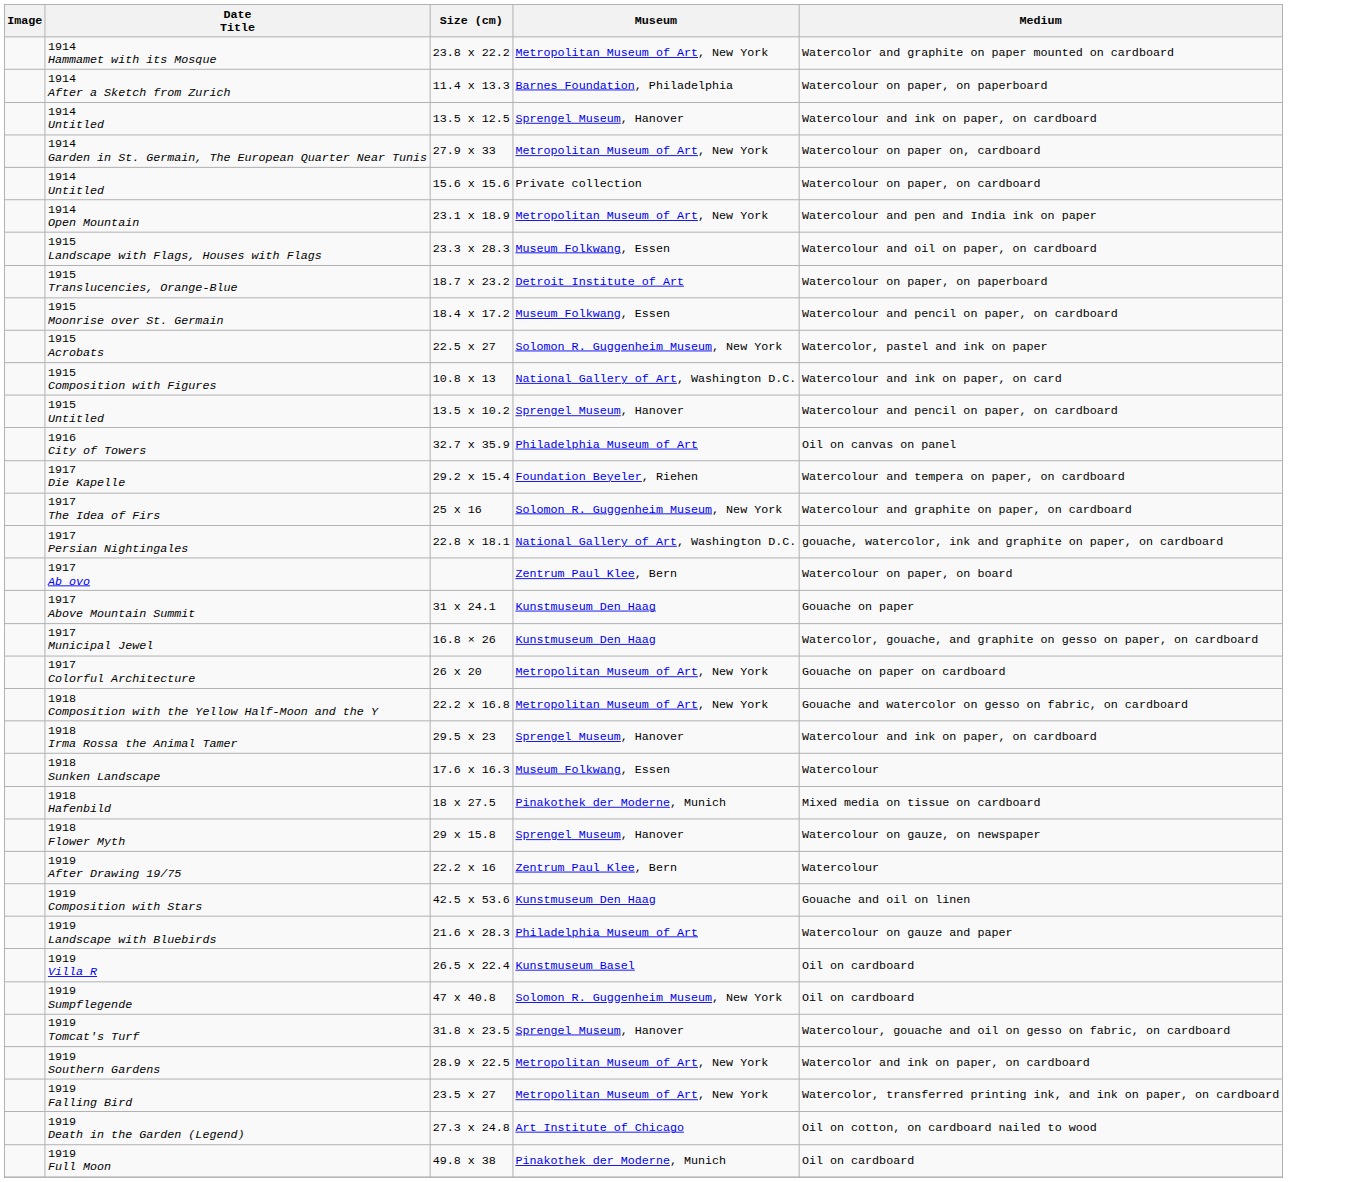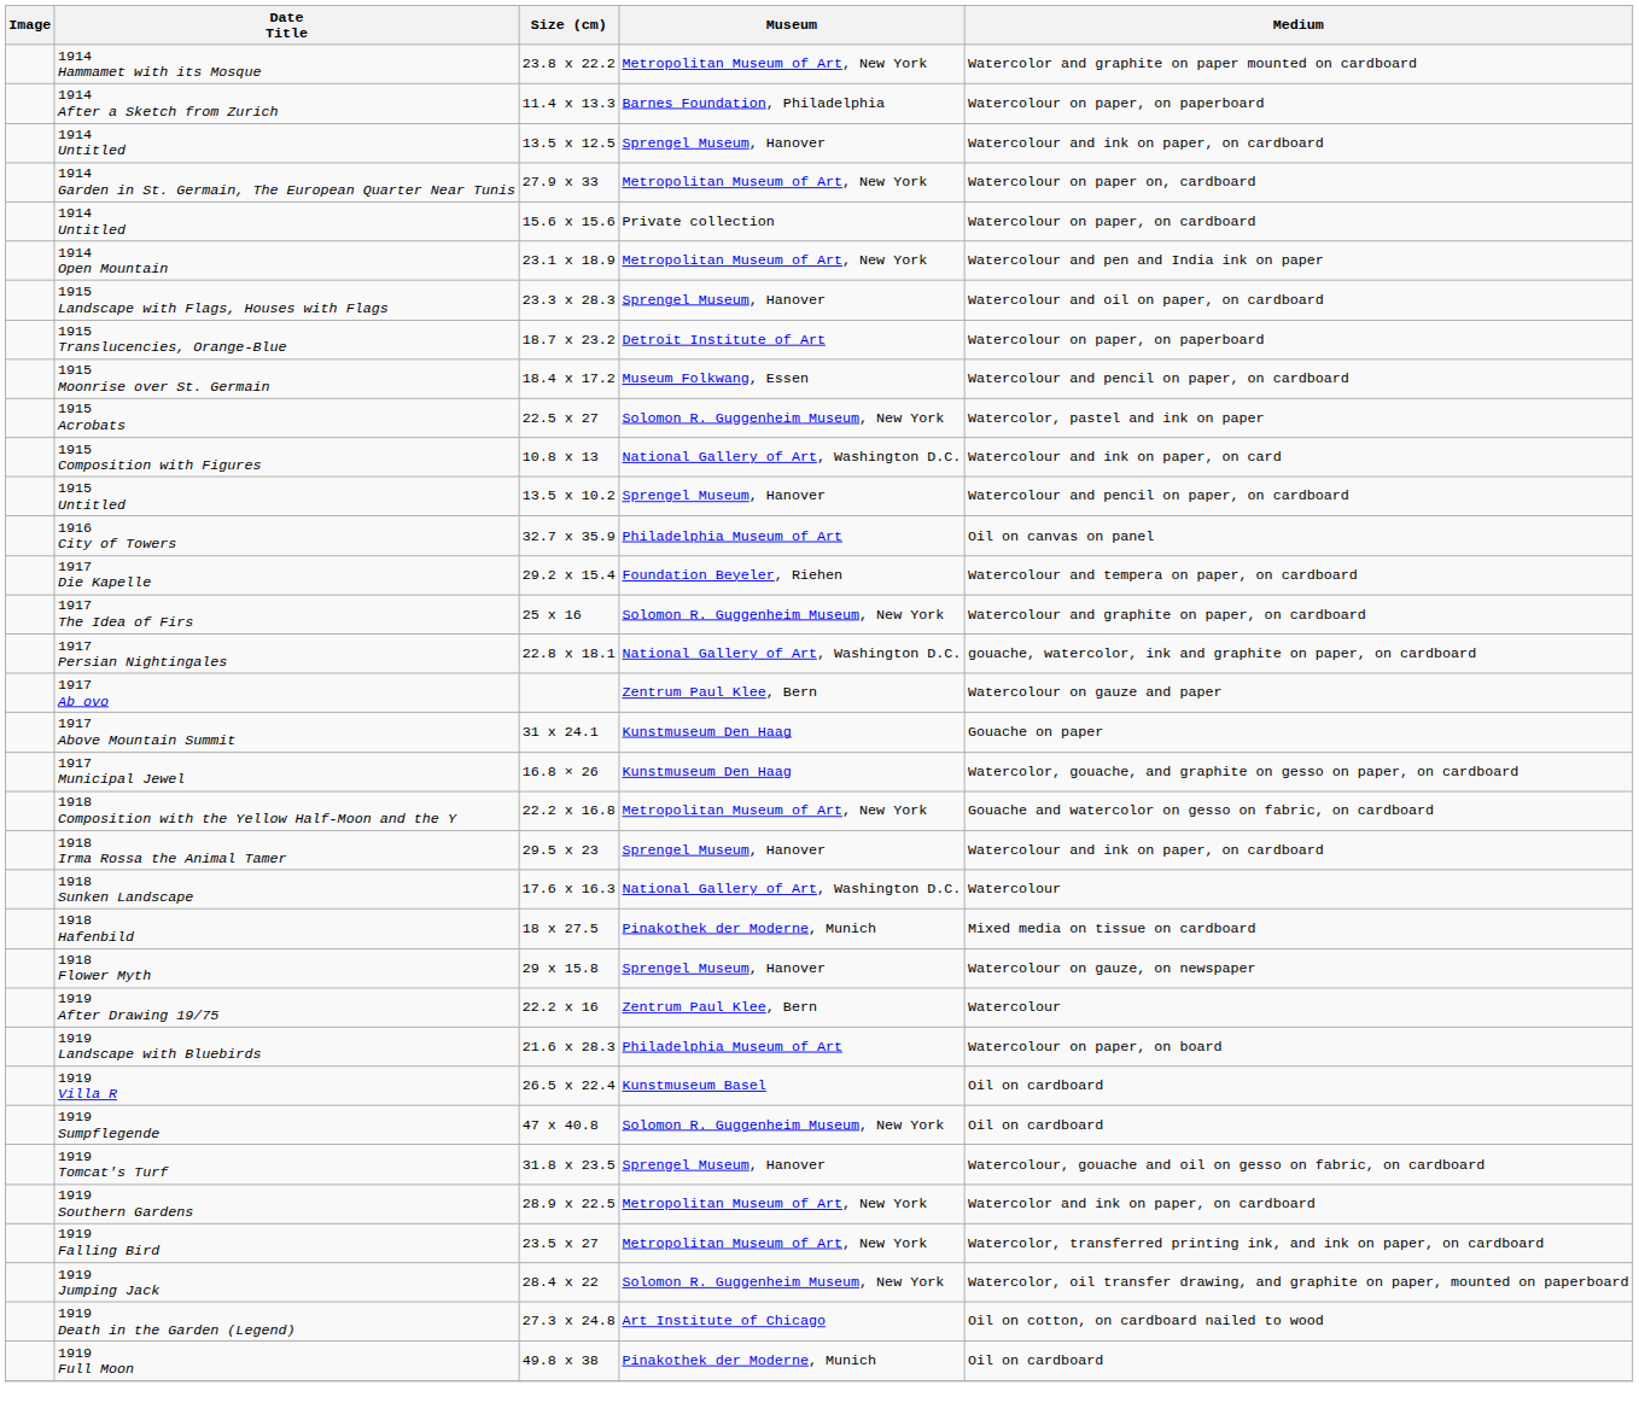 <table class="wikitable sortable" style="text-align:left;">
 <tr>
 <th>Image</th>
 <th>Date<br>Title</th>
 <th>Size (cm)</th>
 <th>Museum</th>
 <th>Medium</th>
 </tr>
 <tr>
 <td></td>
 <td>1914<br><em>Hammamet with its Mosque</em></td>
 <td>23.8 x 22.2</td>
 <td><a href='#'>Metropolitan Museum of Art</a>, New York</td>
 <td>Watercolor and graphite on paper mounted on cardboard</td>
 </tr>
 <tr>
 <td></td>
 <td>1914<br><em>After a Sketch from Zurich</em></td>
 <td>11.4 x 13.3</td>
 <td><a href='#'>Barnes Foundation</a>, Philadelphia</td>
 <td>Watercolour on paper, on paperboard</td>
 </tr>
 <tr>
 <td></td>
 <td>1914<br><em>Untitled</em></td>
 <td>13.5 x 12.5</td>
 <td><a href='#'>Sprengel Museum</a>, Hanover</td>
 <td>Watercolour and ink on paper, on cardboard</td>
 </tr>
 <tr>
 <td></td>
 <td>1914<br><em>Garden in St. Germain, The European Quarter Near Tunis</em></td>
 <td>27.9 x 33</td>
 <td><a href='#'>Metropolitan Museum of Art</a>, New York</td>
 <td>Watercolour on paper on, cardboard</td>
 </tr>
 <tr>
 <td></td>
 <td>1914<br><em>Untitled</em></td>
 <td>15.6 x 15.6</td>
 <td>Private collection</td>
 <td>Watercolour on paper, on cardboard</td>
 </tr>
 <tr>
 <td></td>
 <td>1914<br><em>Open Mountain</em></td>
 <td>23.1 x 18.9</td>
 <td><a href='#'>Metropolitan Museum of Art</a>, New York</td>
 <td>Watercolour and pen and India ink on paper</td>
 </tr>
 <tr>
 <td></td>
 <td>1915<br><em>Landscape with Flags, Houses with Flags</em></td>
 <td>23.3 x 28.3</td>
-<td><a href='#'>Museum Folkwang</a>, Essen</td>
+<td><a href='#'>Sprengel Museum</a>, Hanover</td>
 <td>Watercolour and oil on paper, on cardboard</td>
 </tr>
 <tr>
 <td></td>
 <td>1915<br><em>Translucencies, Orange-Blue</em></td>
 <td>18.7 x 23.2</td>
 <td><a href='#'>Detroit Institute of Art</a></td>
 <td>Watercolour on paper, on paperboard</td>
 </tr>
 <tr>
 <td></td>
 <td>1915<br><em>Moonrise over St. Germain</em></td>
 <td>18.4 x 17.2</td>
 <td><a href='#'>Museum Folkwang</a>, Essen</td>
 <td>Watercolour and pencil on paper, on cardboard</td>
 </tr>
 <tr>
 <td></td>
 <td>1915<br><em>Acrobats</em></td>
 <td>22.5 x 27</td>
 <td><a href='#'>Solomon R. Guggenheim Museum</a>, New York</td>
 <td>Watercolor, pastel and ink on paper</td>
 </tr>
 <tr>
 <td></td>
 <td>1915<br><em>Composition with Figures</em></td>
 <td>10.8 x 13</td>
 <td><a href='#'>National Gallery of Art</a>, Washington D.C.</td>
 <td>Watercolour and ink on paper, on card</td>
 </tr>
 <tr>
 <td></td>
 <td>1915<br><em>Untitled</em></td>
 <td>13.5 x 10.2</td>
 <td><a href='#'>Sprengel Museum</a>, Hanover</td>
 <td>Watercolour and pencil on paper, on cardboard</td>
 </tr>
 <tr>
 <td></td>
 <td>1916<br><em>City of Towers</em></td>
 <td>32.7 x 35.9</td>
 <td><a href='#'>Philadelphia Museum of Art</a></td>
 <td>Oil on canvas on panel</td>
 </tr>
 <tr>
 <td></td>
 <td>1917<br><em>Die Kapelle</em></td>
 <td>29.2 x 15.4</td>
 <td><a href='#'>Foundation Beyeler</a>, Riehen</td>
 <td>Watercolour and tempera on paper, on cardboard</td>
 </tr>
 <tr>
 <td></td>
 <td>1917<br><em>The Idea of Firs</em></td>
 <td>25 x 16</td>
 <td><a href='#'>Solomon R. Guggenheim Museum</a>, New York</td>
 <td>Watercolour and graphite on paper, on cardboard</td>
 </tr>
 <tr>
 <td></td>
 <td>1917<br><em>Persian Nightingales</em></td>
 <td>22.8 x 18.1</td>
 <td><a href='#'>National Gallery of Art</a>, Washington D.C.</td>
 <td>gouache, watercolor, ink and graphite on paper, on cardboard</td>
 </tr>
 <tr>
 <td></td>
 <td>1917<br><em><a href='#'>Ab ovo</a></em></td>
 <td></td>
 <td><a href='#'>Zentrum Paul Klee</a>, Bern</td>
-<td>Watercolour on paper, on board</td>
+<td>Watercolour on gauze and paper</td>
 </tr>
 <tr>
 <td></td>
 <td>1917<br><em>Above Mountain Summit</em></td>
 <td>31 x 24.1</td>
 <td><a href='#'>Kunstmuseum Den Haag</a></td>
 <td>Gouache on paper</td>
 </tr>
 <tr>
 <td></td>
 <td>1917<br><em>Municipal Jewel</em></td>
 <td>16.8 × 26</td>
 <td><a href='#'>Kunstmuseum Den Haag</a></td>
 <td>Watercolor, gouache, and graphite on gesso on paper, on cardboard</td>
-</tr>
-<tr>
-<td></td>
-<td>1917<br><em>Colorful Architecture</em></td>
-<td>26 x 20</td>
-<td><a href='#'>Metropolitan Museum of Art</a>, New York</td>
-<td>Gouache on paper on cardboard</td>
 </tr>
 <tr>
 <td></td>
 <td>1918<br><em>Composition with the Yellow Half-Moon and the Y</em></td>
 <td>22.2 x 16.8</td>
 <td><a href='#'>Metropolitan Museum of Art</a>, New York</td>
 <td>Gouache and watercolor on gesso on fabric, on cardboard</td>
 </tr>
 <tr>
 <td></td>
 <td>1918<br><em>Irma Rossa the Animal Tamer</em></td>
 <td>29.5 x 23</td>
 <td><a href='#'>Sprengel Museum</a>, Hanover</td>
 <td>Watercolour and ink on paper, on cardboard</td>
 </tr>
 <tr>
 <td></td>
 <td>1918<br><em>Sunken Landscape</em></td>
 <td>17.6 x 16.3</td>
-<td><a href='#'>Museum Folkwang</a>, Essen</td>
+<td><a href='#'>National Gallery of Art</a>, Washington D.C.</td>
 <td>Watercolour</td>
 </tr>
 <tr>
 <td></td>
 <td>1918<br><em>Hafenbild</em></td>
 <td>18 x 27.5</td>
 <td><a href='#'>Pinakothek der Moderne</a>, Munich</td>
 <td>Mixed media on tissue on cardboard</td>
 </tr>
 <tr>
 <td></td>
 <td>1918<br><em>Flower Myth</em></td>
 <td>29 x 15.8</td>
 <td><a href='#'>Sprengel Museum</a>, Hanover</td>
 <td>Watercolour on gauze, on newspaper</td>
 </tr>
 <tr>
 <td></td>
 <td>1919<br><em>After Drawing 19/75</em></td>
 <td>22.2 x 16</td>
 <td><a href='#'>Zentrum Paul Klee</a>, Bern</td>
 <td>Watercolour</td>
 </tr>
 <tr>
 <td></td>
-<td>1919<br><em>Composition with Stars</em></td>
-<td>42.5 x 53.6</td>
-<td><a href='#'>Kunstmuseum Den Haag</a></td>
-<td>Gouache and oil on linen</td>
-</tr>
-<tr>
-<td></td>
 <td>1919<br><em>Landscape with Bluebirds</em></td>
 <td>21.6 x 28.3</td>
 <td><a href='#'>Philadelphia Museum of Art</a></td>
-<td>Watercolour on gauze and paper</td>
+<td>Watercolour on paper, on board</td>
 </tr>
 <tr>
 <td></td>
 <td>1919<br><em><a href='#'>Villa R</a></em></td>
 <td>26.5 x 22.4</td>
 <td><a href='#'>Kunstmuseum Basel</a></td>
 <td>Oil on cardboard</td>
 </tr>
 <tr>
 <td></td>
 <td>1919<br><em>Sumpflegende</em></td>
 <td>47 x 40.8</td>
 <td><a href='#'>Solomon R. Guggenheim Museum</a>, New York</td>
 <td>Oil on cardboard</td>
 </tr>
 <tr>
 <td></td>
 <td>1919<br><em>Tomcat's Turf</em></td>
 <td>31.8 x 23.5</td>
 <td><a href='#'>Sprengel Museum</a>, Hanover</td>
 <td>Watercolour, gouache and oil on gesso on fabric, on cardboard</td>
 </tr>
 <tr>
 <td></td>
 <td>1919<br><em>Southern Gardens</em></td>
 <td>28.9 x 22.5</td>
 <td><a href='#'>Metropolitan Museum of Art</a>, New York</td>
 <td>Watercolor and ink on paper, on cardboard</td>
 </tr>
 <tr>
 <td></td>
 <td>1919<br><em>Falling Bird</em></td>
 <td>23.5 x 27</td>
 <td><a href='#'>Metropolitan Museum of Art</a>, New York</td>
 <td>Watercolor, transferred printing ink, and ink on paper, on cardboard</td>
 </tr>
 <tr>
 <td></td>
+<td>1919<br><em>Jumping Jack</em></td>
+<td>28.4 x 22</td>
+<td><a href='#'>Solomon R. Guggenheim Museum</a>, New York</td>
+<td>Watercolor, oil transfer drawing, and graphite on paper, mounted on paperboard</td>
+</tr>
+<tr>
+<td></td>
 <td>1919<br><em>Death in the Garden (Legend)</em></td>
 <td>27.3 x 24.8</td>
 <td><a href='#'>Art Institute of Chicago</a></td>
 <td>Oil on cotton, on cardboard nailed to wood</td>
 </tr>
 <tr>
 <td></td>
 <td>1919<br><em>Full Moon</em></td>
 <td>49.8 x 38</td>
 <td><a href='#'>Pinakothek der Moderne</a>, Munich</td>
 <td>Oil on cardboard</td>
 </tr>
 <tr>
 </tr>
 </table>
